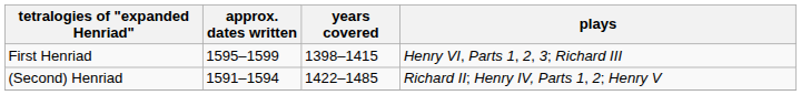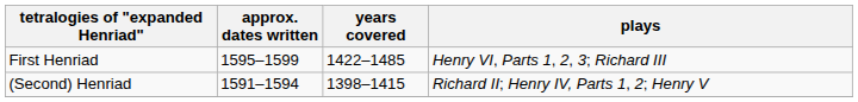 <table class="wikitable">
 <tr>
 <th style="width:20%;">tetralogies of "expanded Henriad"</th>
 <th style="width:10%;">approx. dates written</th>
 <th style="width:10%;">years covered</th>
 <th style="width:40%;">plays</th>
 </tr>
 <tr>
 <td>First Henriad</td>
 <td>1595–1599</td>
-<td>1398–1415</td>
+<td>1422–1485</td>
 <td><em>Henry VI</em>, <em>Parts 1</em>, <em>2</em>, <em>3</em>; <em>Richard III</em></td>
 </tr>
 <tr>
 <td>(Second) Henriad</td>
 <td>1591–1594</td>
-<td>1422–1485</td>
+<td>1398–1415</td>
 <td><em>Richard II</em>; <em>Henry IV, Parts 1</em>, <em>2</em>; <em>Henry V</em></td>
 </tr>
 <tr>
 </tr>
 </table>
